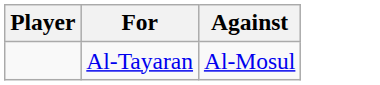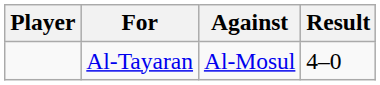 <table class="wikitable sortable">
 <tr>
 <th>Player</th>
 <th>For</th>
 <th>Against</th>
+<th align=center>Result</th>
 </tr>
 <tr>
 <td> </td>
 <td><a href='#'>Al-Tayaran</a></td>
 <td><a href='#'>Al-Mosul</a></td>
+<td>4–0</td>
 </tr>
 </table>
